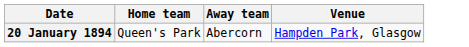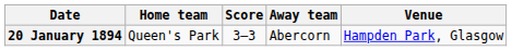 <table class="wikitable football-result-list" style="max-width: 80em; text-align: center">
 <tr>
 <th scope="col">Date</th>
 <th scope="col">Home team</th>
+<th scope="col">Score</th>
 <th scope="col">Away team</th>
 <th scope="col">Venue</th>
 </tr>
 <tr>
 <th scope="row">20 January 1894</th>
 <td align=right>Queen's Park</td>
+<td>3–3</td>
 <td align=left>Abercorn</td>
 <td align=left><a href='#'>Hampden Park</a>, Glasgow</td>
 </tr>
 </table>
